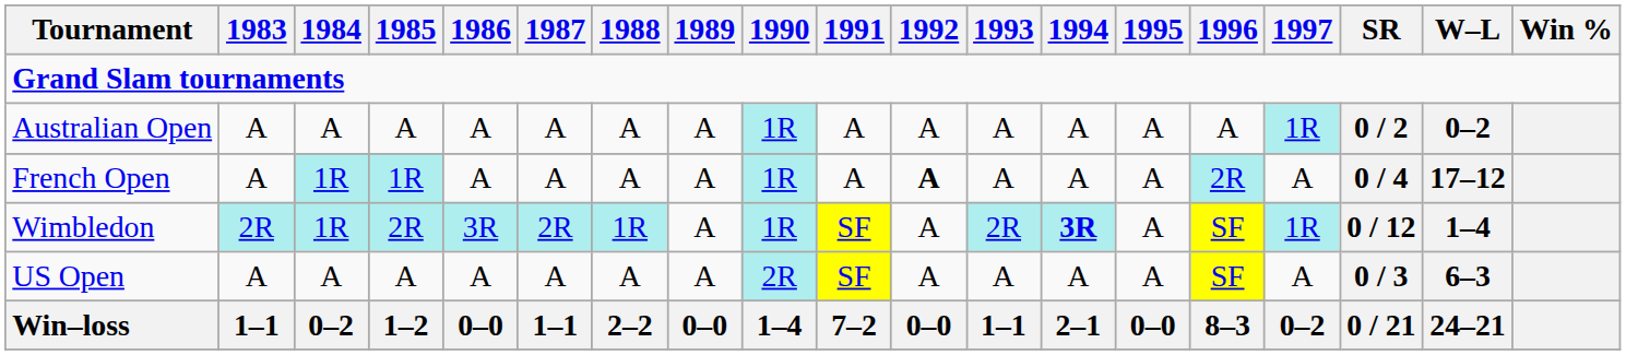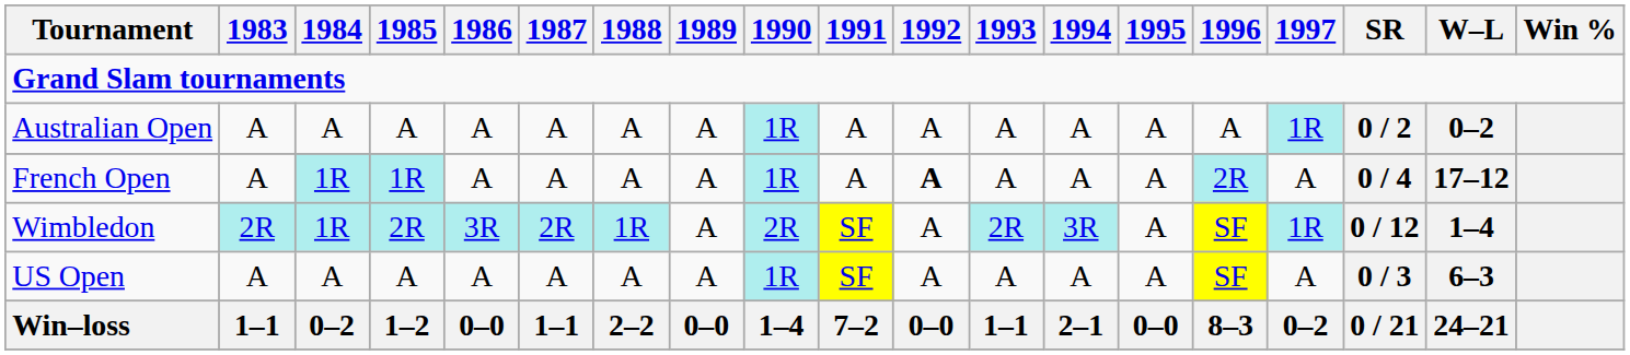 <table class=wikitable style=text-align:center;font-size:97%>
 <tr>
 <th>Tournament</th>
 <th><a href='#'>1983</a></th>
 <th><a href='#'>1984</a></th>
 <th><a href='#'>1985</a></th>
 <th><a href='#'>1986</a></th>
 <th><a href='#'>1987</a></th>
 <th><a href='#'>1988</a></th>
 <th><a href='#'>1989</a></th>
 <th><a href='#'>1990</a></th>
 <th><a href='#'>1991</a></th>
 <th><a href='#'>1992</a></th>
 <th><a href='#'>1993</a></th>
 <th><a href='#'>1994</a></th>
 <th><a href='#'>1995</a></th>
 <th><a href='#'>1996</a></th>
 <th><a href='#'>1997</a></th>
 <th>SR</th>
 <th>W–L</th>
 <th>Win %</th>
 </tr>
 <tr>
 <td colspan=23 align=left><strong><a href='#'>Grand Slam tournaments</a></strong></td>
 </tr>
 <tr>
 <td align=left><a href='#'>Australian Open</a></td>
 <td>A</td>
 <td>A</td>
 <td>A</td>
 <td>A</td>
 <td>A</td>
 <td>A</td>
 <td>A</td>
 <td bgcolor=afeeee><a href='#'>1R</a></td>
 <td>A</td>
 <td>A</td>
 <td>A</td>
 <td>A</td>
 <td>A</td>
 <td>A</td>
 <td bgcolor=afeeee><a href='#'>1R</a></td>
 <th>0 / 2</th>
 <th>0–2</th>
 <th></th>
 </tr>
 <tr>
 <td align=left><a href='#'>French Open</a></td>
 <td>A</td>
 <td bgcolor=afeeee><a href='#'>1R</a></td>
 <td bgcolor=afeeee><a href='#'>1R</a></td>
 <td>A</td>
 <td>A</td>
 <td>A</td>
 <td>A</td>
 <td bgcolor=afeeee><a href='#'>1R</a></td>
 <td>A</td>
 <td><strong>A</strong></td>
 <td>A</td>
 <td>A</td>
 <td>A</td>
 <td bgcolor=afeeee><a href='#'>2R</a></td>
 <td>A</td>
 <th>0 / 4</th>
 <th>17–12</th>
 <th></th>
 </tr>
 <tr>
 <td align=left><a href='#'>Wimbledon</a></td>
 <td bgcolor=afeeee><a href='#'>2R</a></td>
 <td bgcolor=afeeee><a href='#'>1R</a></td>
 <td bgcolor=afeeee><a href='#'>2R</a></td>
 <td bgcolor=afeeee><a href='#'>3R</a></td>
 <td bgcolor=afeeee><a href='#'>2R</a></td>
 <td bgcolor=afeeee><a href='#'>1R</a></td>
 <td>A</td>
-<td bgcolor=afeeee><a href='#'>1R</a></td>
+<td bgcolor=afeeee><a href='#'>2R</a></td>
 <td bgcolor=yellow><a href='#'>SF</a></td>
 <td>A</td>
 <td bgcolor=afeeee><a href='#'>2R</a></td>
-<td bgcolor=afeeee><strong><a href='#'>3R</a></strong></td>
+<td bgcolor=afeeee><a href='#'>3R</a></td>
 <td>A</td>
 <td bgcolor=yellow><a href='#'>SF</a></td>
 <td bgcolor=afeeee><a href='#'>1R</a></td>
 <th>0 / 12</th>
 <th>1–4</th>
 <th></th>
 </tr>
 <tr>
 <td align=left><a href='#'>US Open</a></td>
 <td>A</td>
 <td>A</td>
 <td>A</td>
 <td>A</td>
 <td>A</td>
 <td>A</td>
 <td>A</td>
-<td bgcolor=afeeee><a href='#'>2R</a></td>
+<td bgcolor=afeeee><a href='#'>1R</a></td>
 <td bgcolor=yellow><a href='#'>SF</a></td>
 <td>A</td>
 <td>A</td>
 <td>A</td>
 <td>A</td>
 <td bgcolor=yellow><a href='#'>SF</a></td>
 <td>A</td>
 <th>0 / 3</th>
 <th>6–3</th>
 <th></th>
 </tr>
 <tr>
 <th style=text-align:left>Win–loss</th>
 <th>1–1</th>
 <th>0–2</th>
 <th>1–2</th>
 <th>0–0</th>
 <th>1–1</th>
 <th>2–2</th>
 <th>0–0</th>
 <th>1–4</th>
 <th>7–2</th>
 <th>0–0</th>
 <th>1–1</th>
 <th>2–1</th>
 <th>0–0</th>
 <th>8–3</th>
 <th>0–2</th>
 <th>0 / 21</th>
 <th>24–21</th>
 <th></th>
 </tr>
 </table>
